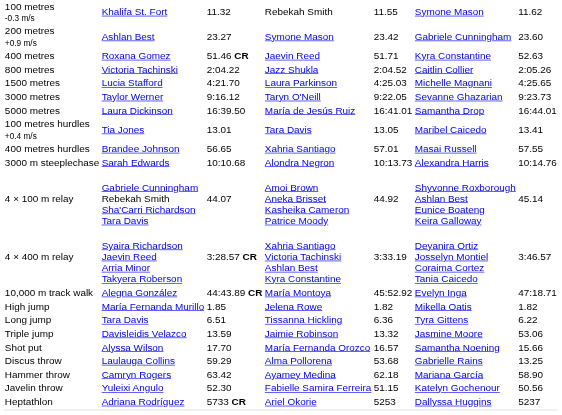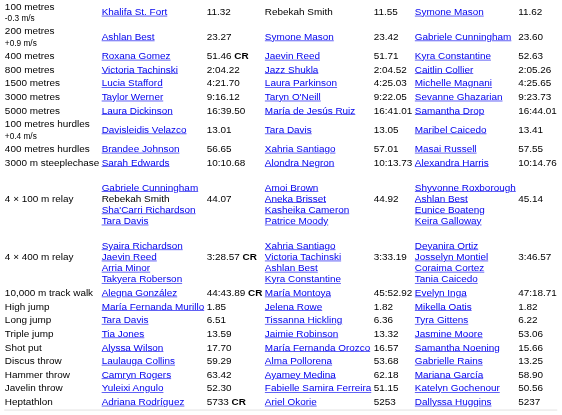 <table>
 <tr>
 <td>100 metres<br><small>-0.3 m/s</small></td>
 <td><a href='#'>Khalifa St. Fort</a><br></td>
 <td>11.32</td>
 <td>Rebekah Smith<br></td>
 <td>11.55</td>
 <td><a href='#'>Symone Mason</a><br></td>
 <td>11.62</td>
 </tr>
 <tr>
 <td>200 metres<br><small>+0.9 m/s</small></td>
 <td><a href='#'>Ashlan Best</a><br></td>
 <td>23.27</td>
 <td><a href='#'>Symone Mason</a><br></td>
 <td>23.42</td>
 <td><a href='#'>Gabriele Cunningham</a><br></td>
 <td>23.60</td>
 </tr>
 <tr>
 <td>400 metres</td>
 <td><a href='#'>Roxana Gomez</a><br></td>
 <td>51.46 <strong>CR</strong></td>
 <td><a href='#'>Jaevin Reed</a><br></td>
 <td>51.71</td>
 <td><a href='#'>Kyra Constantine</a><br></td>
 <td>52.63</td>
 </tr>
 <tr>
 <td>800 metres</td>
 <td><a href='#'>Victoria Tachinski</a><br></td>
 <td>2:04.22</td>
 <td><a href='#'>Jazz Shukla</a><br></td>
 <td>2:04.52</td>
 <td><a href='#'>Caitlin Collier</a><br></td>
 <td>2:05.26</td>
 </tr>
 <tr>
 <td>1500 metres</td>
 <td><a href='#'>Lucia Stafford</a><br></td>
 <td>4:21.70</td>
 <td><a href='#'>Laura Parkinson</a><br></td>
 <td>4:25.03</td>
 <td><a href='#'>Michelle Magnani</a><br></td>
 <td>4:25.65</td>
 </tr>
 <tr>
 <td>3000 metres</td>
 <td><a href='#'>Taylor Werner</a><br></td>
 <td>9:16.12</td>
 <td><a href='#'>Taryn O'Neill</a><br></td>
 <td>9:22.05</td>
 <td><a href='#'>Sevanne Ghazarian</a><br></td>
 <td>9:23.73</td>
 </tr>
 <tr>
 <td>5000 metres</td>
 <td><a href='#'>Laura Dickinson</a><br></td>
 <td>16:39.50</td>
 <td><a href='#'>María de Jesús Ruiz</a><br></td>
 <td>16:41.01</td>
 <td><a href='#'>Samantha Drop</a><br></td>
 <td>16:44.01</td>
 </tr>
 <tr>
 <td>100 metres hurdles<br><small>+0.4 m/s</small></td>
-<td><a href='#'>Tia Jones</a><br></td>
+<td><a href='#'>Davisleidis Velazco</a><br></td>
 <td>13.01</td>
 <td><a href='#'>Tara Davis</a><br></td>
 <td>13.05</td>
 <td><a href='#'>Maribel Caicedo</a><br></td>
 <td>13.41</td>
 </tr>
 <tr>
 <td>400 metres hurdles</td>
 <td><a href='#'>Brandee Johnson</a><br></td>
 <td>56.65</td>
 <td><a href='#'>Xahria Santiago</a><br></td>
 <td>57.01</td>
 <td><a href='#'>Masai Russell</a><br></td>
 <td>57.55</td>
 </tr>
 <tr>
 <td>3000 m steeplechase</td>
 <td><a href='#'>Sarah Edwards</a><br></td>
 <td>10:10.68</td>
 <td><a href='#'>Alondra Negron</a><br></td>
 <td>10:13.73</td>
 <td><a href='#'>Alexandra Harris</a><br></td>
 <td>10:14.76</td>
 </tr>
 <tr>
 <td>4 × 100 m relay</td>
 <td><br><a href='#'>Gabriele Cunningham</a><br>Rebekah Smith<br><a href='#'>Sha'Carri Richardson</a><br><a href='#'>Tara Davis</a></td>
 <td>44.07</td>
 <td><br><a href='#'>Amoi Brown</a><br><a href='#'>Aneka Brisset</a><br><a href='#'>Kasheika Cameron</a><br><a href='#'>Patrice Moody</a></td>
 <td>44.92</td>
 <td><br><a href='#'>Shyvonne Roxborough</a><br><a href='#'>Ashlan Best</a><br><a href='#'>Eunice Boateng</a><br><a href='#'>Keira Galloway</a></td>
 <td>45.14</td>
 </tr>
 <tr>
 <td>4 × 400 m relay</td>
 <td><br><a href='#'>Syaira Richardson</a><br><a href='#'>Jaevin Reed</a><br><a href='#'>Arria Minor</a><br><a href='#'>Takyera Roberson</a></td>
 <td>3:28.57 <strong>CR</strong></td>
 <td><br><a href='#'>Xahria Santiago</a><br><a href='#'>Victoria Tachinski</a><br><a href='#'>Ashlan Best</a><br><a href='#'>Kyra Constantine</a></td>
 <td>3:33.19</td>
 <td><br><a href='#'>Deyanira Ortiz</a><br><a href='#'>Josselyn Montiel</a><br><a href='#'>Coraima Cortez</a><br><a href='#'>Tania Caicedo</a></td>
 <td>3:46.57</td>
 </tr>
 <tr>
 <td>10,000 m track walk</td>
 <td><a href='#'>Alegna González</a><br></td>
 <td>44:43.89 <strong>CR</strong></td>
 <td><a href='#'>María Montoya</a><br></td>
 <td>45:52.92</td>
 <td><a href='#'>Evelyn Inga</a><br></td>
 <td>47:18.71</td>
 </tr>
 <tr>
 <td>High jump</td>
 <td><a href='#'>María Fernanda Murillo</a><br></td>
 <td>1.85</td>
 <td><a href='#'>Jelena Rowe</a><br></td>
 <td>1.82</td>
 <td><a href='#'>Mikella Oatis</a><br></td>
 <td>1.82</td>
 </tr>
 <tr>
 <td>Long jump</td>
 <td><a href='#'>Tara Davis</a><br></td>
 <td>6.51</td>
 <td><a href='#'>Tissanna Hickling</a><br></td>
 <td>6.36</td>
 <td><a href='#'>Tyra Gittens</a><br></td>
 <td>6.22</td>
 </tr>
 <tr>
 <td>Triple jump</td>
-<td><a href='#'>Davisleidis Velazco</a><br></td>
+<td><a href='#'>Tia Jones</a><br></td>
 <td>13.59</td>
 <td><a href='#'>Jaimie Robinson</a><br></td>
 <td>13.32</td>
 <td><a href='#'>Jasmine Moore</a><br></td>
 <td>53.06</td>
 </tr>
 <tr>
 <td>Shot put</td>
 <td><a href='#'>Alyssa Wilson</a><br></td>
 <td>17.70</td>
 <td><a href='#'>María Fernanda Orozco</a><br></td>
 <td>16.57</td>
 <td><a href='#'>Samantha Noening</a><br></td>
 <td>15.66</td>
 </tr>
 <tr>
 <td>Discus throw</td>
 <td><a href='#'>Laulauga Collins</a><br></td>
 <td>59.29</td>
 <td><a href='#'>Alma Pollorena</a><br></td>
 <td>53.68</td>
 <td><a href='#'>Gabrielle Rains</a><br></td>
 <td>13.25</td>
 </tr>
 <tr>
 <td>Hammer throw</td>
 <td><a href='#'>Camryn Rogers</a><br></td>
 <td>63.42</td>
 <td><a href='#'>Ayamey Medina</a><br></td>
 <td>62.18</td>
 <td><a href='#'>Mariana García</a><br></td>
 <td>58.90</td>
 </tr>
 <tr>
 <td>Javelin throw</td>
 <td><a href='#'>Yuleixi Angulo</a><br></td>
 <td>52.30</td>
 <td><a href='#'>Fabielle Samira Ferreira</a><br></td>
 <td>51.15</td>
 <td><a href='#'>Katelyn Gochenour</a><br></td>
 <td>50.56</td>
 </tr>
 <tr>
 <td>Heptathlon</td>
 <td><a href='#'>Adriana Rodríguez</a><br></td>
 <td>5733 <strong>CR</strong></td>
 <td><a href='#'>Ariel Okorie</a><br></td>
 <td>5253</td>
 <td><a href='#'>Dallyssa Huggins</a><br></td>
 <td>5237</td>
 </tr>
 <tr bgcolor= e8e8e8>
 <td colspan=7></td>
 </tr>
 </table>
